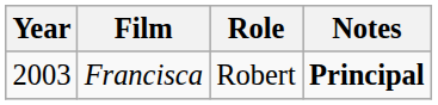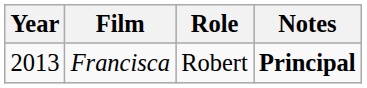 <table class="wikitable sortable">
 <tr>
 <th>Year</th>
 <th>Film</th>
 <th>Role</th>
 <th class="unsortable">Notes</th>
 </tr>
 <tr>
-<td>2003</td>
+<td>2013</td>
 <td><em>Francisca</em></td>
 <td>Robert</td>
 <td><strong>Principal</strong></td>
 </tr>
 </table>
